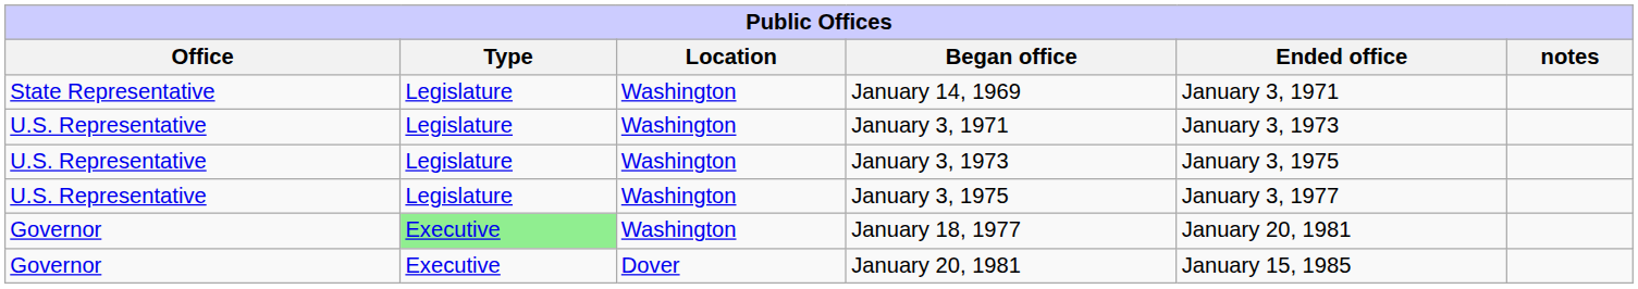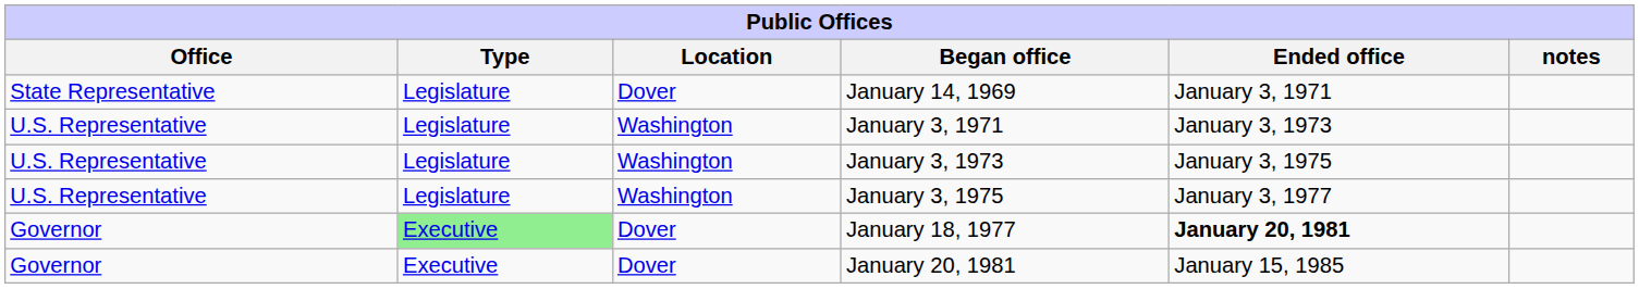 <table class=wikitable style="width: 94%" style="text-align: center;" align="center">
 <tr bgcolor=#cccccc>
 <th colspan=7 style="background: #ccccff;">Public Offices</th>
 </tr>
 <tr>
 <th><strong>Office</strong></th>
 <th><strong>Type</strong></th>
 <th><strong>Location</strong></th>
 <th><strong>Began office</strong></th>
 <th><strong>Ended office</strong></th>
 <th><strong>notes</strong></th>
 </tr>
 <tr>
 <td><a href='#'>State Representative</a></td>
 <td><a href='#'>Legislature</a></td>
-<td><a href='#'>Washington</a></td>
+<td><a href='#'>Dover</a></td>
 <td>January 14, 1969</td>
 <td>January 3, 1971</td>
 <td></td>
 </tr>
 <tr>
 <td><a href='#'>U.S. Representative</a></td>
 <td><a href='#'>Legislature</a></td>
 <td><a href='#'>Washington</a></td>
 <td>January 3, 1971</td>
 <td>January 3, 1973</td>
 <td></td>
 </tr>
 <tr>
 <td><a href='#'>U.S. Representative</a></td>
 <td><a href='#'>Legislature</a></td>
 <td><a href='#'>Washington</a></td>
 <td>January 3, 1973</td>
 <td>January 3, 1975</td>
 <td></td>
 </tr>
 <tr>
 <td><a href='#'>U.S. Representative</a></td>
 <td><a href='#'>Legislature</a></td>
 <td><a href='#'>Washington</a></td>
 <td>January 3, 1975</td>
 <td>January 3, 1977</td>
 <td></td>
 </tr>
 <tr>
 <td><a href='#'>Governor</a></td>
 <td style="background: lightgreen;"><a href='#'>Executive</a></td>
-<td><a href='#'>Washington</a></td>
+<td><a href='#'>Dover</a></td>
 <td>January 18, 1977</td>
-<td>January 20, 1981</td>
+<td><strong>January 20, 1981</strong></td>
 <td></td>
 </tr>
 <tr>
 <td><a href='#'>Governor</a></td>
 <td><a href='#'>Executive</a></td>
 <td><a href='#'>Dover</a></td>
 <td>January 20, 1981</td>
 <td>January 15, 1985</td>
 <td></td>
 </tr>
 </table>
